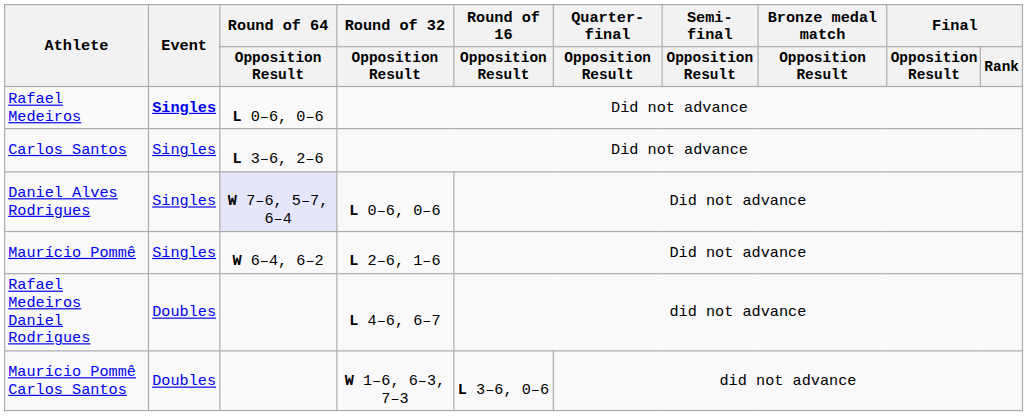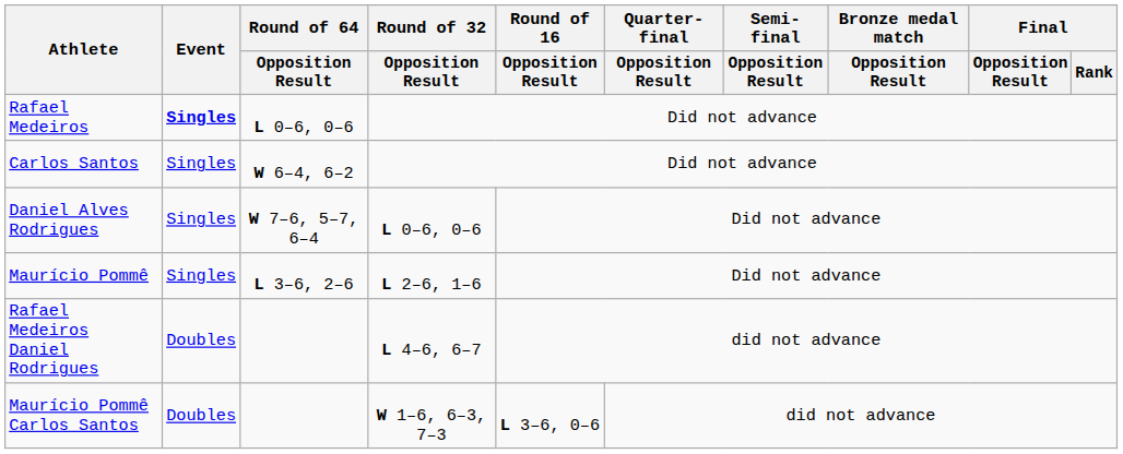 <table class="wikitable" border="1">
 <tr>
 <th rowspan="2">Athlete</th>
 <th rowspan="2">Event</th>
 <th>Round of 64</th>
 <th>Round of 32</th>
 <th>Round of 16</th>
 <th>Quarter-final</th>
 <th>Semi-final</th>
 <th>Bronze medal match</th>
 <th colspan=2>Final</th>
 </tr>
 <tr style="font-size:95%">
 <th>Opposition<br>Result</th>
 <th>Opposition<br>Result</th>
 <th>Opposition<br>Result</th>
 <th>Opposition<br>Result</th>
 <th>Opposition<br>Result</th>
 <th>Opposition<br>Result</th>
 <th>Opposition<br>Result</th>
 <th>Rank</th>
 </tr>
 <tr>
 <td><a href='#'>Rafael Medeiros</a></td>
 <td><strong><a href='#'>Singles</a></strong></td>
 <td align=center><br><strong>L</strong> 0–6, 0–6</td>
 <td colspan=7 align=center>Did not advance</td>
 </tr>
 <tr>
 <td><a href='#'>Carlos Santos</a></td>
 <td><a href='#'>Singles</a></td>
-<td align=center><br><strong>L</strong> 3–6, 2–6</td>
+<td align=center><br><strong>W</strong> 6–4, 6–2</td>
 <td colspan=7 align=center>Did not advance</td>
 </tr>
 <tr>
 <td><a href='#'>Daniel Alves Rodrigues</a></td>
 <td><a href='#'>Singles</a></td>
-<td align=center style="background: lavender;"><br><strong>W</strong> 7–6, 5–7, 6–4</td>
+<td align=center><br><strong>W</strong> 7–6, 5–7, 6–4</td>
 <td align=center><br><strong>L</strong> 0–6, 0–6</td>
 <td colspan="6" align=center>Did not advance</td>
 </tr>
 <tr>
 <td><a href='#'>Maurício Pommê</a></td>
 <td><a href='#'>Singles</a></td>
-<td align=center><br><strong>W</strong> 6–4, 6–2</td>
+<td align=center><br><strong>L</strong> 3–6, 2–6</td>
 <td align=center><br><strong>L</strong> 2–6, 1–6</td>
 <td colspan="6" align=center>Did not advance</td>
 </tr>
 <tr>
 <td><a href='#'>Rafael Medeiros</a><br><a href='#'>Daniel Rodrigues</a></td>
 <td><a href='#'>Doubles</a></td>
 <td></td>
 <td align=center> <br><strong>L</strong> 4–6, 6–7</td>
 <td align=center colspan="6">did not advance</td>
 </tr>
 <tr>
 <td><a href='#'>Maurício Pommê</a><br><a href='#'>Carlos Santos</a></td>
 <td><a href='#'>Doubles</a></td>
 <td></td>
 <td align=center> <br><strong>W</strong> 1–6, 6–3, 7–3</td>
 <td align=center> <br><strong>L</strong> 3–6, 0–6</td>
 <td align=center colspan="5">did not advance</td>
 </tr>
 </table>
